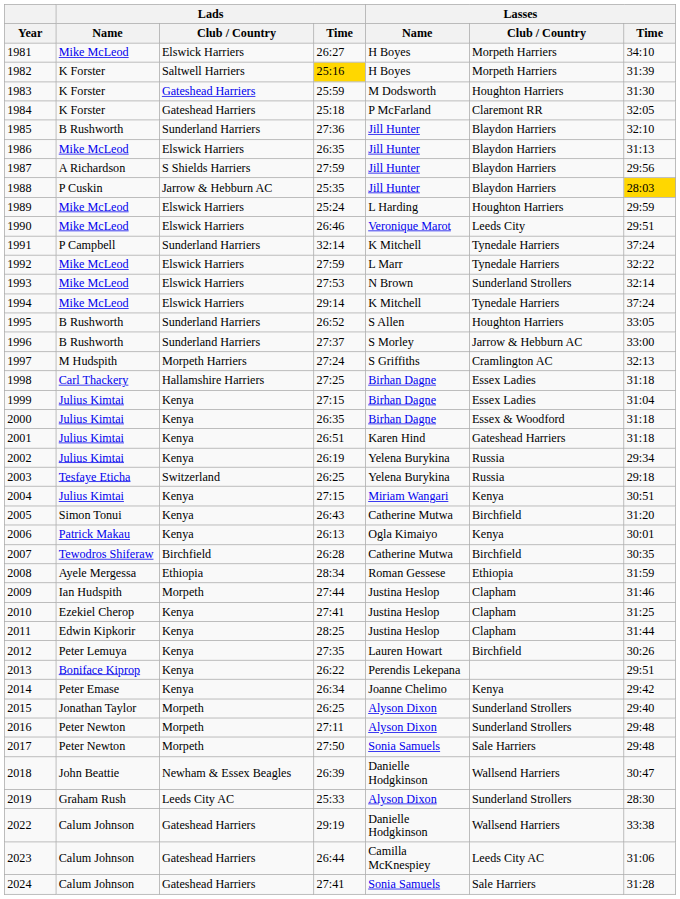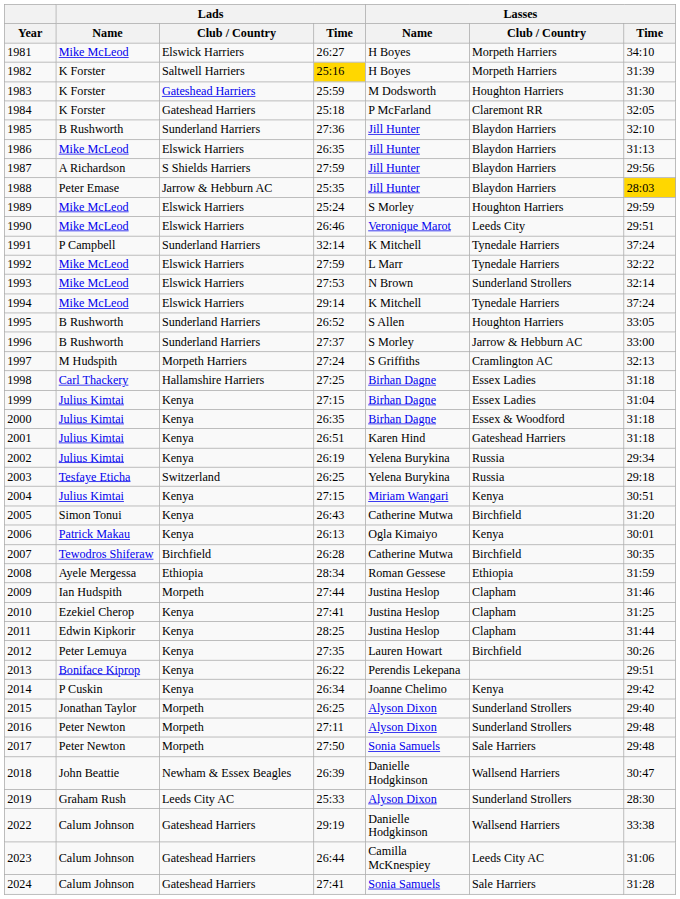 <table class="wikitable sortable" width="100%">
 <tr>
 <th colspan=1></th>
 <th colspan=3>Lads</th>
 <th colspan=3>Lasses</th>
 </tr>
 <tr>
 <th width="5%">Year</th>
 <th width="10%">Name</th>
 <th width="15%">Club / Country</th>
 <th width="5%">Time</th>
 <th width="10%">Name</th>
 <th width="15%">Club / Country</th>
 <th width="5%">Time</th>
 </tr>
 <tr>
 <td>1981</td>
 <td><a href='#'>Mike McLeod</a></td>
 <td>Elswick Harriers</td>
 <td>26:27</td>
 <td>H Boyes</td>
 <td>Morpeth Harriers</td>
 <td>34:10</td>
 </tr>
 <tr>
 <td>1982</td>
 <td>K Forster</td>
 <td>Saltwell Harriers</td>
 <td bgcolor="gold">25:16</td>
 <td>H Boyes</td>
 <td>Morpeth Harriers</td>
 <td>31:39</td>
 </tr>
 <tr>
 <td>1983</td>
 <td>K Forster</td>
 <td><a href='#'>Gateshead Harriers</a></td>
 <td>25:59</td>
 <td>M Dodsworth</td>
 <td>Houghton Harriers</td>
 <td>31:30</td>
 </tr>
 <tr>
 <td>1984</td>
 <td>K Forster</td>
 <td>Gateshead Harriers</td>
 <td>25:18</td>
 <td>P McFarland</td>
 <td>Claremont RR</td>
 <td>32:05</td>
 </tr>
 <tr>
 <td>1985</td>
 <td>B Rushworth</td>
 <td>Sunderland Harriers</td>
 <td>27:36</td>
 <td><a href='#'>Jill Hunter</a></td>
 <td>Blaydon Harriers</td>
 <td>32:10</td>
 </tr>
 <tr>
 <td>1986</td>
 <td><a href='#'>Mike McLeod</a></td>
 <td>Elswick Harriers</td>
 <td>26:35</td>
 <td><a href='#'>Jill Hunter</a></td>
 <td>Blaydon Harriers</td>
 <td>31:13</td>
 </tr>
 <tr>
 <td>1987</td>
 <td>A Richardson</td>
 <td>S Shields Harriers</td>
 <td>27:59</td>
 <td><a href='#'>Jill Hunter</a></td>
 <td>Blaydon Harriers</td>
 <td>29:56</td>
 </tr>
 <tr>
 <td>1988</td>
-<td>P Cuskin</td>
+<td>Peter Emase</td>
 <td>Jarrow & Hebburn AC</td>
 <td>25:35</td>
 <td><a href='#'>Jill Hunter</a></td>
 <td>Blaydon Harriers</td>
 <td bgcolor="gold">28:03</td>
 </tr>
 <tr>
 <td>1989</td>
 <td><a href='#'>Mike McLeod</a></td>
 <td>Elswick Harriers</td>
 <td>25:24</td>
-<td>L Harding</td>
+<td>S Morley</td>
 <td>Houghton Harriers</td>
 <td>29:59</td>
 </tr>
 <tr>
 <td>1990</td>
 <td><a href='#'>Mike McLeod</a></td>
 <td>Elswick Harriers</td>
 <td>26:46</td>
 <td><a href='#'>Veronique Marot</a></td>
 <td>Leeds City</td>
 <td>29:51</td>
 </tr>
 <tr>
 <td>1991</td>
 <td>P Campbell</td>
 <td>Sunderland Harriers</td>
 <td>32:14</td>
 <td>K Mitchell</td>
 <td>Tynedale Harriers</td>
 <td>37:24</td>
 </tr>
 <tr>
 <td>1992</td>
 <td><a href='#'>Mike McLeod</a></td>
 <td>Elswick Harriers</td>
 <td>27:59</td>
 <td>L Marr</td>
 <td>Tynedale Harriers</td>
 <td>32:22</td>
 </tr>
 <tr>
 <td>1993</td>
 <td><a href='#'>Mike McLeod</a></td>
 <td>Elswick Harriers</td>
 <td>27:53</td>
 <td>N Brown</td>
 <td>Sunderland Strollers</td>
 <td>32:14</td>
 </tr>
 <tr>
 <td>1994</td>
 <td><a href='#'>Mike McLeod</a></td>
 <td>Elswick Harriers</td>
 <td>29:14</td>
 <td>K Mitchell</td>
 <td>Tynedale Harriers</td>
 <td>37:24</td>
 </tr>
 <tr>
 <td>1995</td>
 <td>B Rushworth</td>
 <td>Sunderland Harriers</td>
 <td>26:52</td>
 <td>S Allen</td>
 <td>Houghton Harriers</td>
 <td>33:05</td>
 </tr>
 <tr>
 <td>1996</td>
 <td>B Rushworth</td>
 <td>Sunderland Harriers</td>
 <td>27:37</td>
 <td>S Morley</td>
 <td>Jarrow & Hebburn AC</td>
 <td>33:00</td>
 </tr>
 <tr>
 <td>1997</td>
 <td>M Hudspith</td>
 <td>Morpeth Harriers</td>
 <td>27:24</td>
 <td>S Griffiths</td>
 <td>Cramlington AC</td>
 <td>32:13</td>
 </tr>
 <tr>
 <td>1998</td>
 <td><a href='#'>Carl Thackery</a></td>
 <td>Hallamshire Harriers</td>
 <td>27:25</td>
 <td><a href='#'>Birhan Dagne</a></td>
 <td>Essex Ladies</td>
 <td>31:18</td>
 </tr>
 <tr>
 <td>1999</td>
 <td><a href='#'>Julius Kimtai</a></td>
 <td>Kenya</td>
 <td>27:15</td>
 <td><a href='#'>Birhan Dagne</a></td>
 <td>Essex Ladies</td>
 <td>31:04</td>
 </tr>
 <tr>
 <td>2000</td>
 <td><a href='#'>Julius Kimtai</a></td>
 <td>Kenya</td>
 <td>26:35</td>
 <td><a href='#'>Birhan Dagne</a></td>
 <td>Essex & Woodford</td>
 <td>31:18</td>
 </tr>
 <tr>
 <td>2001</td>
 <td><a href='#'>Julius Kimtai</a></td>
 <td>Kenya</td>
 <td>26:51</td>
 <td>Karen Hind</td>
 <td>Gateshead Harriers</td>
 <td>31:18</td>
 </tr>
 <tr>
 <td>2002</td>
 <td><a href='#'>Julius Kimtai</a></td>
 <td>Kenya</td>
 <td>26:19</td>
 <td>Yelena Burykina</td>
 <td>Russia</td>
 <td>29:34</td>
 </tr>
 <tr>
 <td>2003</td>
 <td><a href='#'>Tesfaye Eticha</a></td>
 <td>Switzerland</td>
 <td>26:25</td>
 <td>Yelena Burykina</td>
 <td>Russia</td>
 <td>29:18</td>
 </tr>
 <tr>
 <td>2004</td>
 <td><a href='#'>Julius Kimtai</a></td>
 <td>Kenya</td>
 <td>27:15</td>
 <td><a href='#'>Miriam Wangari</a></td>
 <td>Kenya</td>
 <td>30:51</td>
 </tr>
 <tr>
 <td>2005</td>
 <td>Simon Tonui</td>
 <td>Kenya</td>
 <td>26:43</td>
 <td>Catherine Mutwa</td>
 <td>Birchfield</td>
 <td>31:20</td>
 </tr>
 <tr>
 <td>2006</td>
 <td><a href='#'>Patrick Makau</a></td>
 <td>Kenya</td>
 <td>26:13</td>
 <td>Ogla Kimaiyo</td>
 <td>Kenya</td>
 <td>30:01</td>
 </tr>
 <tr>
 <td>2007</td>
 <td><a href='#'>Tewodros Shiferaw</a></td>
 <td>Birchfield</td>
 <td>26:28</td>
 <td>Catherine Mutwa</td>
 <td>Birchfield</td>
 <td>30:35</td>
 </tr>
 <tr>
 <td>2008</td>
 <td>Ayele Mergessa</td>
 <td>Ethiopia</td>
 <td>28:34</td>
 <td>Roman Gessese</td>
 <td>Ethiopia</td>
 <td>31:59</td>
 </tr>
 <tr>
 <td>2009</td>
 <td>Ian Hudspith</td>
 <td>Morpeth</td>
 <td>27:44</td>
 <td>Justina Heslop</td>
 <td>Clapham</td>
 <td>31:46</td>
 </tr>
 <tr>
 <td>2010</td>
 <td>Ezekiel Cherop</td>
 <td>Kenya</td>
 <td>27:41</td>
 <td>Justina Heslop</td>
 <td>Clapham</td>
 <td>31:25</td>
 </tr>
 <tr>
 <td>2011</td>
 <td>Edwin Kipkorir</td>
 <td>Kenya</td>
 <td>28:25</td>
 <td>Justina Heslop</td>
 <td>Clapham</td>
 <td>31:44</td>
 </tr>
 <tr>
 <td>2012</td>
 <td>Peter Lemuya</td>
 <td>Kenya</td>
 <td>27:35</td>
 <td>Lauren Howart</td>
 <td>Birchfield</td>
 <td>30:26</td>
 </tr>
 <tr>
 <td>2013</td>
 <td><a href='#'>Boniface Kiprop</a></td>
 <td>Kenya</td>
 <td>26:22</td>
 <td>Perendis Lekepana</td>
 <td></td>
 <td>29:51</td>
 </tr>
 <tr>
 <td>2014</td>
-<td>Peter Emase</td>
+<td>P Cuskin</td>
 <td>Kenya</td>
 <td>26:34</td>
 <td>Joanne Chelimo</td>
 <td>Kenya</td>
 <td>29:42</td>
 </tr>
 <tr>
 <td>2015</td>
 <td>Jonathan Taylor</td>
 <td>Morpeth</td>
 <td>26:25</td>
 <td><a href='#'>Alyson Dixon</a></td>
 <td>Sunderland Strollers</td>
 <td>29:40</td>
 </tr>
 <tr>
 <td>2016</td>
 <td>Peter Newton</td>
 <td>Morpeth</td>
 <td>27:11</td>
 <td><a href='#'>Alyson Dixon</a></td>
 <td>Sunderland Strollers</td>
 <td>29:48</td>
 </tr>
 <tr>
 <td>2017</td>
 <td>Peter Newton</td>
 <td>Morpeth</td>
 <td>27:50</td>
 <td><a href='#'>Sonia Samuels</a></td>
 <td>Sale Harriers</td>
 <td>29:48</td>
 </tr>
 <tr>
 <td>2018</td>
 <td>John Beattie</td>
 <td>Newham & Essex Beagles</td>
 <td>26:39</td>
 <td>Danielle Hodgkinson</td>
 <td>Wallsend Harriers</td>
 <td>30:47</td>
 </tr>
 <tr>
 <td>2019</td>
 <td>Graham Rush</td>
 <td>Leeds City AC</td>
 <td>25:33</td>
 <td><a href='#'>Alyson Dixon</a></td>
 <td>Sunderland Strollers</td>
 <td>28:30</td>
 </tr>
 <tr>
 <td>2022</td>
 <td>Calum Johnson</td>
 <td>Gateshead Harriers</td>
 <td>29:19</td>
 <td>Danielle Hodgkinson</td>
 <td>Wallsend Harriers</td>
 <td>33:38</td>
 </tr>
 <tr>
 <td>2023</td>
 <td>Calum Johnson</td>
 <td>Gateshead Harriers</td>
 <td>26:44</td>
 <td>Camilla McKnespiey</td>
 <td>Leeds City AC</td>
 <td>31:06</td>
 </tr>
 <tr>
 <td>2024</td>
 <td>Calum Johnson</td>
 <td>Gateshead Harriers</td>
 <td>27:41</td>
 <td><a href='#'>Sonia Samuels</a></td>
 <td>Sale Harriers</td>
 <td>31:28</td>
 </tr>
 </table>
